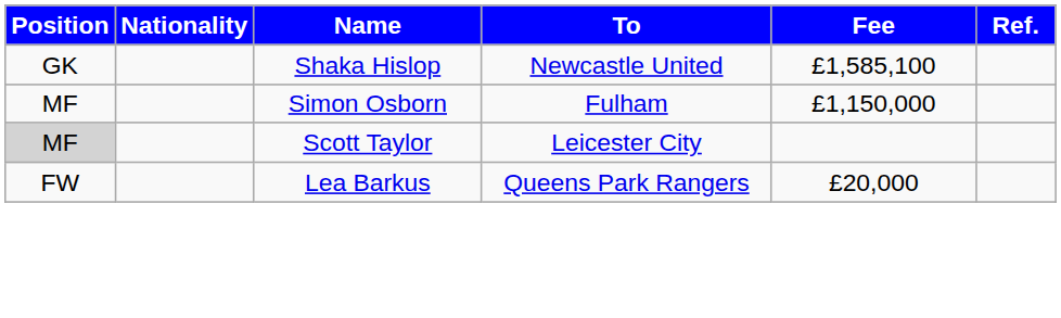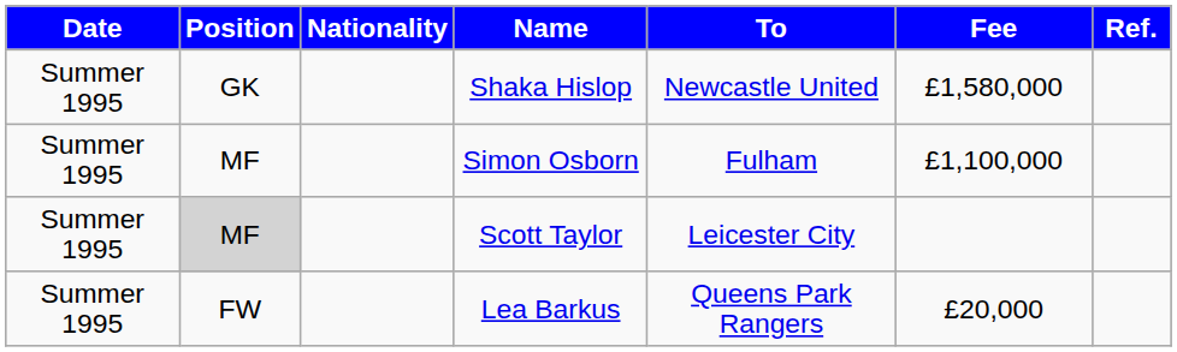 <table class="wikitable"  style="text-align:center; font-size:90%; ">
 <tr>
+<th style="background:#00f; color:white; width:150px;">Date</th>
 <th style="background:#00f; color:white; width:50px;">Position</th>
 <th style="background:#00f; color:white; width:50px;">Nationality</th>
 <th style="background:#00f; color:white; width:200px;">Name</th>
 <th style="background:#00f; color:white; width:250px;">To</th>
 <th style="background:#00f; color:white; width:150px;">Fee</th>
 <th style="background:#00f; color:white; width:50px;">Ref.</th>
 </tr>
 <tr>
+<td>Summer 1995</td>
 <td>GK</td>
 <td></td>
 <td><a href='#'>Shaka Hislop</a></td>
 <td><a href='#'>Newcastle United</a></td>
-<td>£1,585,100</td>
+<td>£1,580,000</td>
 <td></td>
 </tr>
 <tr>
+<td>Summer 1995</td>
 <td>MF</td>
 <td></td>
 <td><a href='#'>Simon Osborn</a></td>
 <td><a href='#'>Fulham</a></td>
-<td>£1,150,000</td>
+<td>£1,100,000</td>
 <td></td>
 </tr>
 <tr>
+<td>Summer 1995</td>
 <td style="background: lightgrey;">MF</td>
 <td></td>
 <td><a href='#'>Scott Taylor</a></td>
 <td><a href='#'>Leicester City</a></td>
 <td></td>
 <td></td>
 </tr>
 <tr>
+<td>Summer 1995</td>
 <td>FW</td>
 <td></td>
 <td><a href='#'>Lea Barkus</a></td>
 <td><a href='#'>Queens Park Rangers</a></td>
 <td>£20,000</td>
 <td></td>
 </tr>
 </table>
